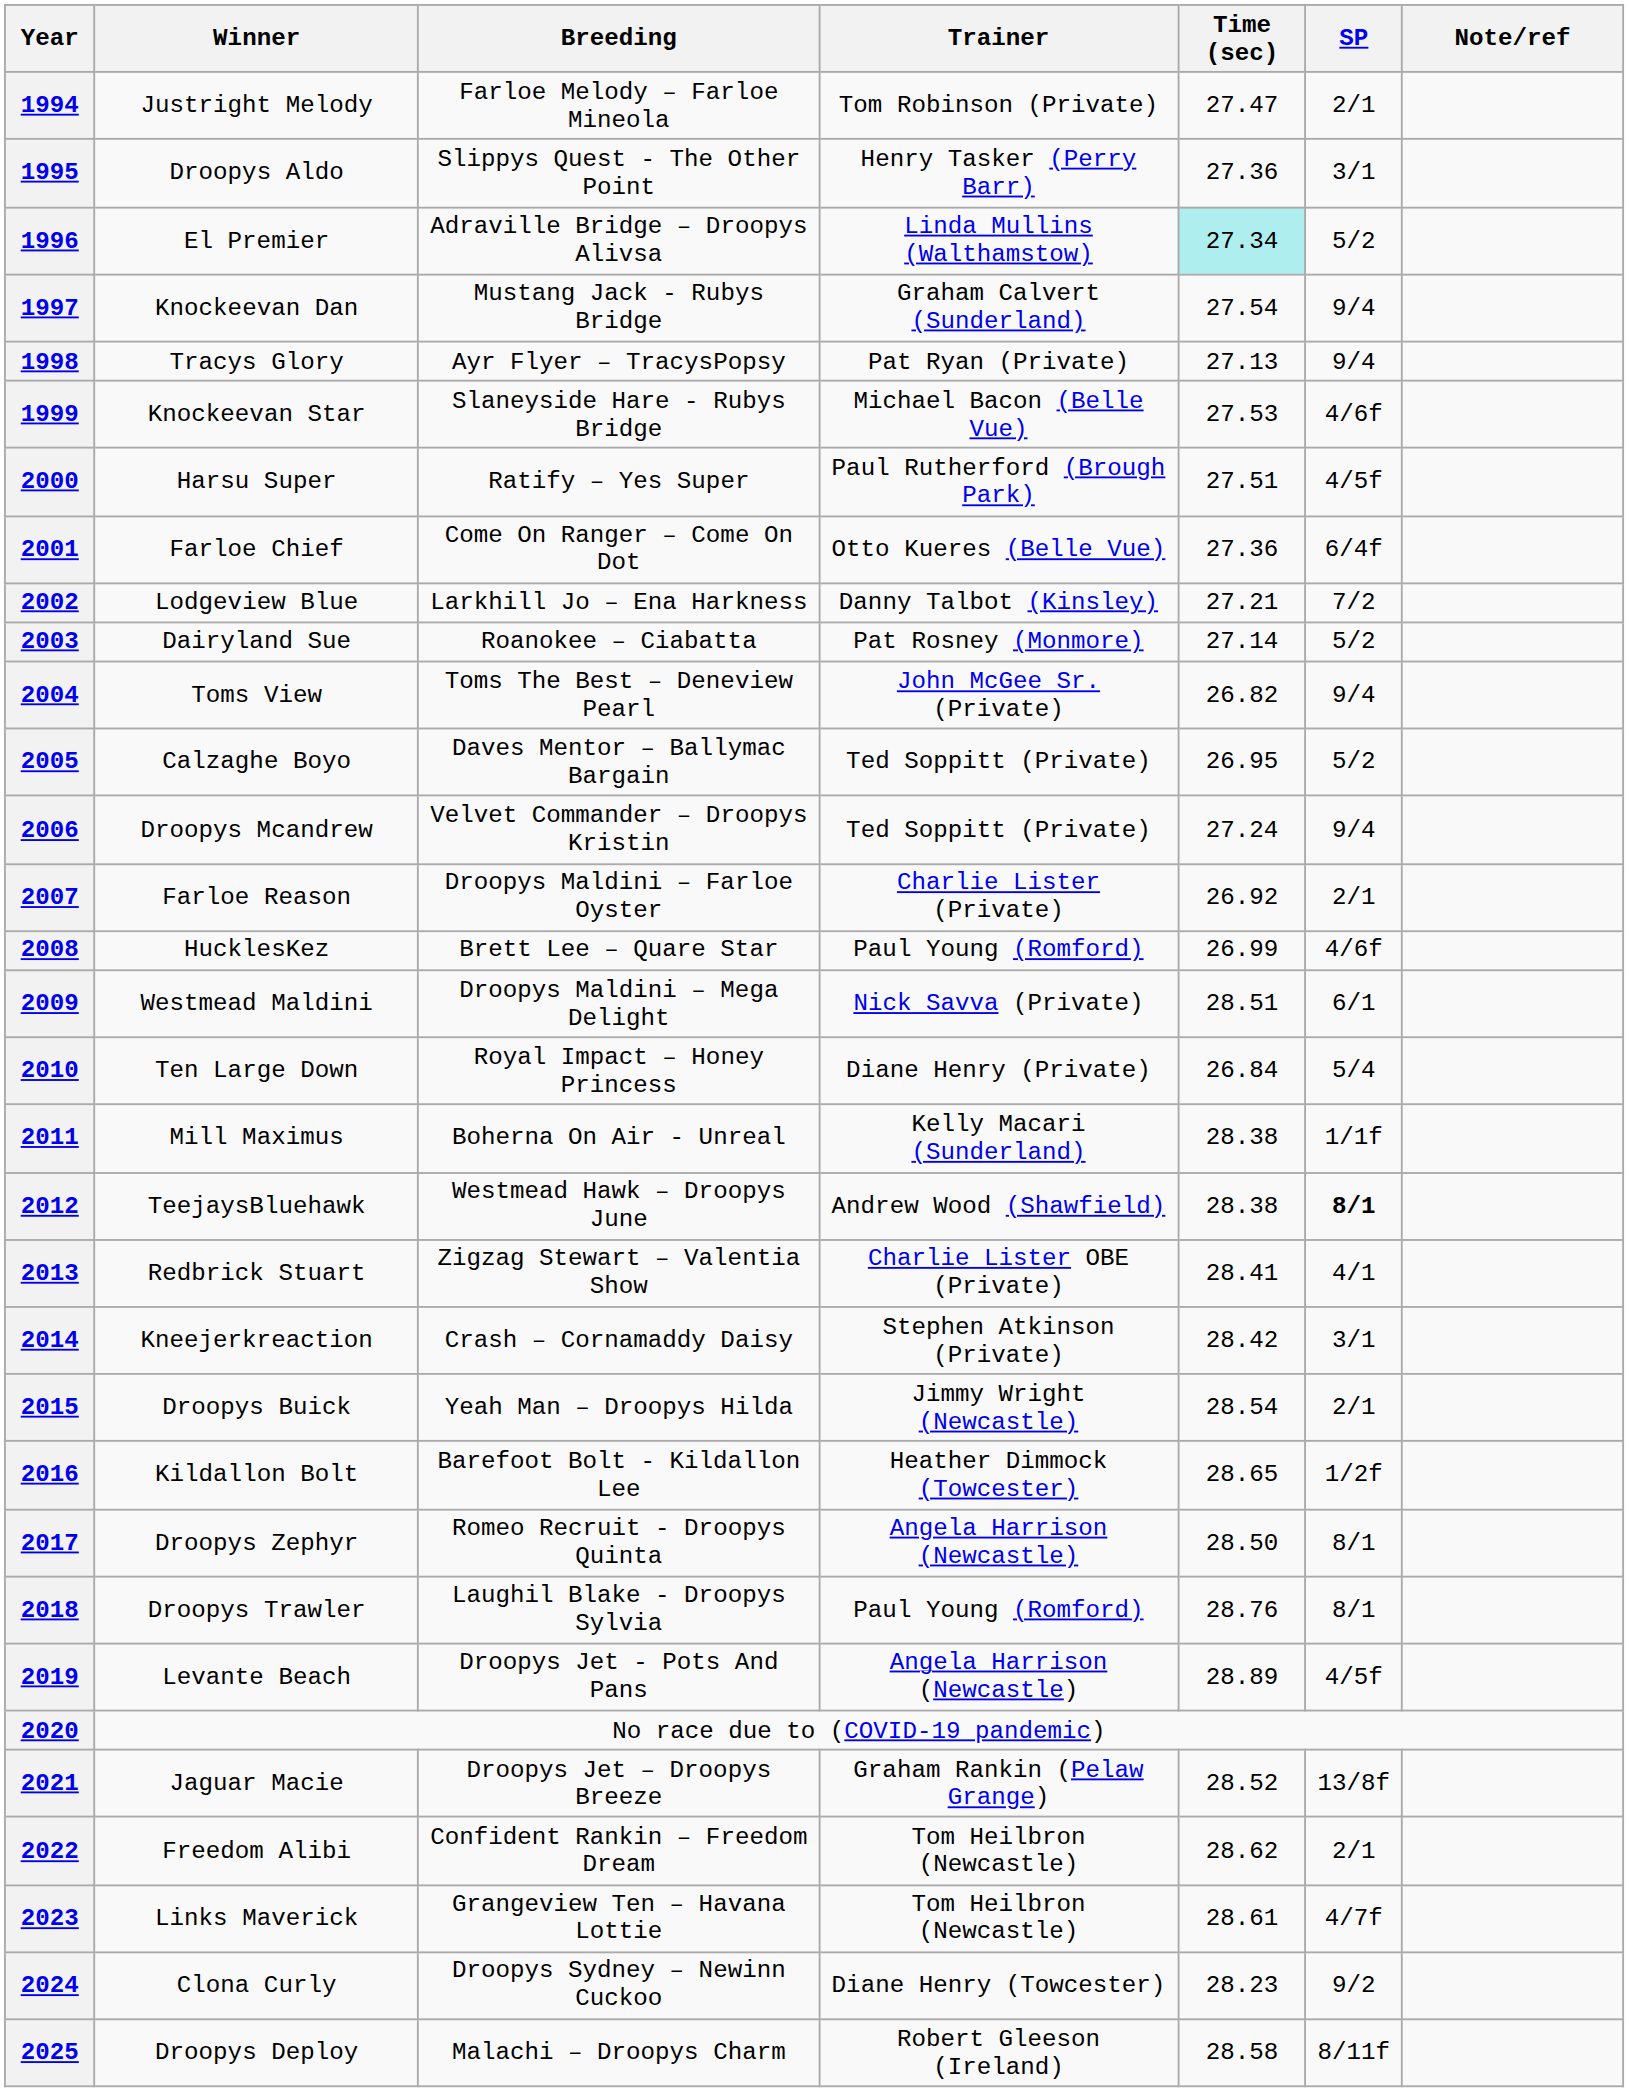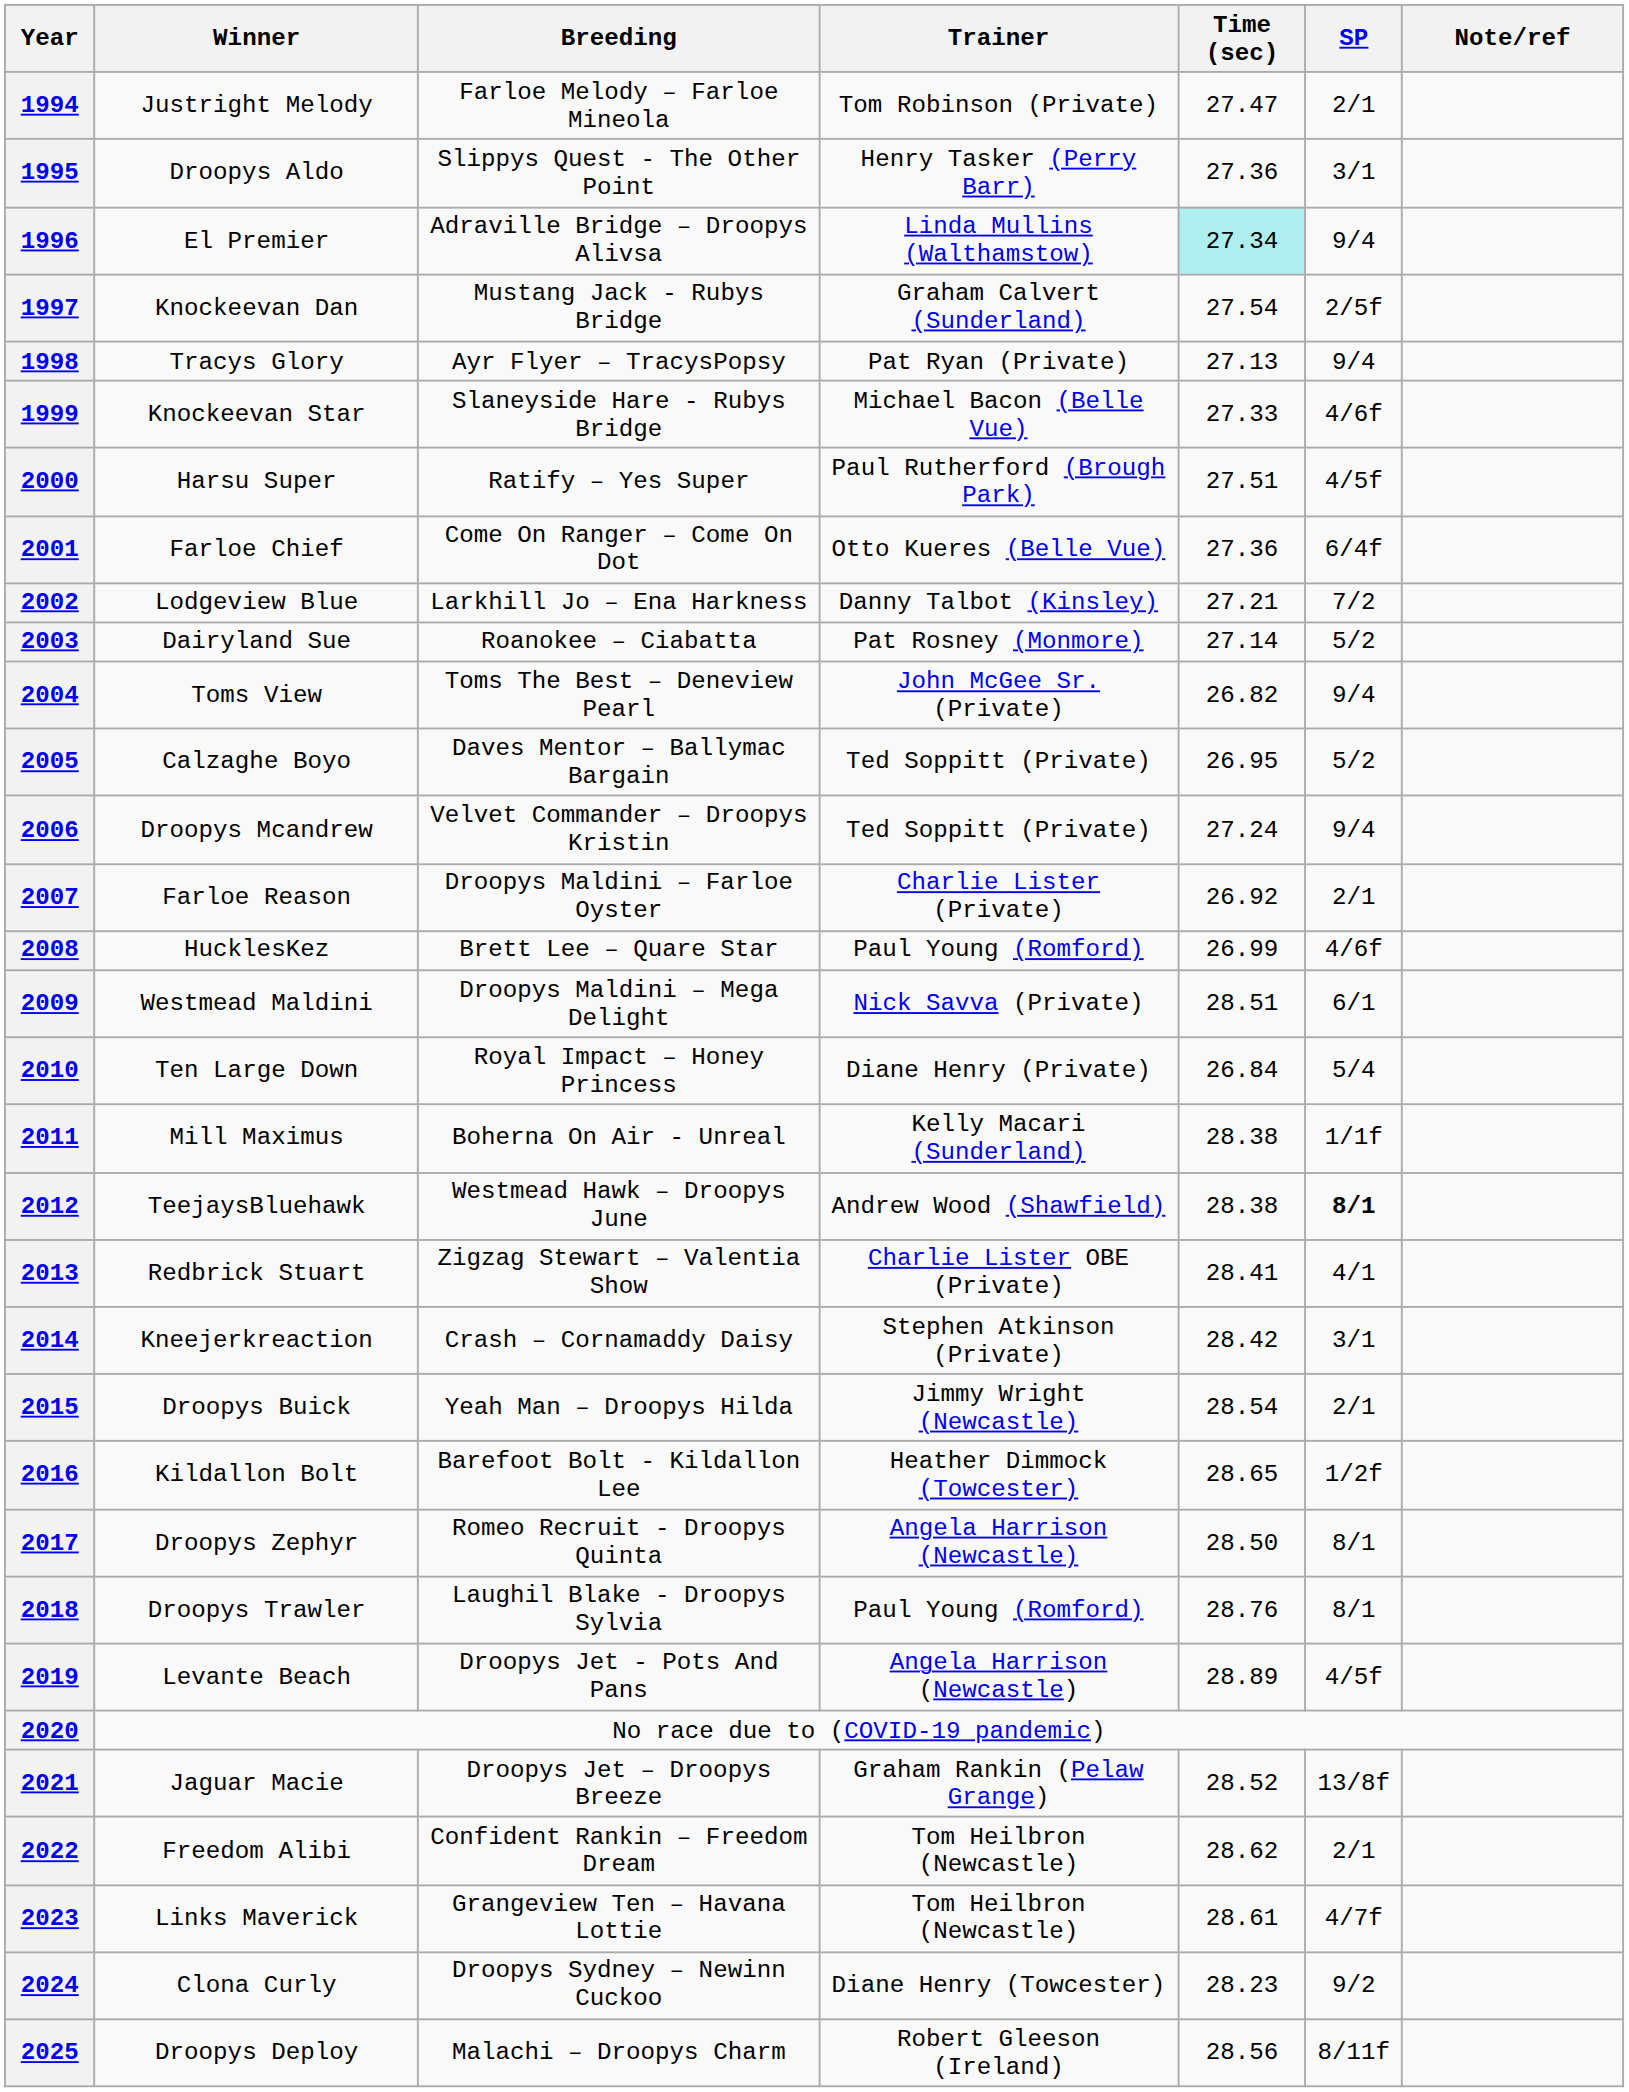 <table class="wikitable" style="text-align:center">
 <tr>
 <th width=50>Year</th>
 <th width=200>Winner</th>
 <th width=300>Breeding</th>
 <th width=250>Trainer</th>
 <th width=80>Time (sec)</th>
 <th width=50><a href='#'>SP</a></th>
 <th width=150>Note/ref</th>
 </tr>
 <tr>
 <th><a href='#'>1994</a></th>
 <td>Justright Melody</td>
 <td>Farloe Melody – Farloe Mineola</td>
 <td>Tom Robinson (Private)</td>
 <td>27.47</td>
 <td>2/1</td>
 <td></td>
 </tr>
 <tr>
 <th><a href='#'>1995</a></th>
 <td>Droopys Aldo</td>
 <td>Slippys Quest - The Other Point</td>
 <td>Henry Tasker <a href='#'>(Perry Barr)</a></td>
 <td>27.36</td>
 <td>3/1</td>
 <td></td>
 </tr>
 <tr>
 <th><a href='#'>1996</a></th>
 <td>El Premier</td>
 <td>Adraville Bridge – Droopys Alivsa</td>
 <td><a href='#'>Linda Mullins</a> <a href='#'>(Walthamstow)</a></td>
 <td style="background: paleturquoise;">27.34</td>
-<td>5/2</td>
+<td>9/4</td>
 <td></td>
 </tr>
 <tr>
 <th><a href='#'>1997</a></th>
 <td>Knockeevan Dan</td>
 <td>Mustang Jack - Rubys Bridge</td>
 <td>Graham Calvert <a href='#'>(Sunderland)</a></td>
 <td>27.54</td>
-<td>9/4</td>
+<td>2/5f</td>
 <td></td>
 </tr>
 <tr>
 <th><a href='#'>1998</a></th>
 <td>Tracys Glory</td>
 <td>Ayr Flyer – TracysPopsy</td>
 <td>Pat Ryan (Private)</td>
 <td>27.13</td>
 <td>9/4</td>
 <td></td>
 </tr>
 <tr>
 <th><a href='#'>1999</a></th>
 <td>Knockeevan Star</td>
 <td>Slaneyside Hare - Rubys Bridge</td>
 <td>Michael Bacon <a href='#'>(Belle Vue)</a></td>
-<td>27.53</td>
+<td>27.33</td>
 <td>4/6f</td>
 <td></td>
 </tr>
 <tr>
 <th><a href='#'>2000</a></th>
 <td>Harsu Super</td>
 <td>Ratify – Yes Super</td>
 <td>Paul Rutherford <a href='#'>(Brough Park)</a></td>
 <td>27.51</td>
 <td>4/5f</td>
 <td></td>
 </tr>
 <tr>
 <th><a href='#'>2001</a></th>
 <td>Farloe Chief</td>
 <td>Come On Ranger – Come On Dot</td>
 <td>Otto Kueres <a href='#'>(Belle Vue)</a></td>
 <td>27.36</td>
 <td>6/4f</td>
 <td></td>
 </tr>
 <tr>
 <th><a href='#'>2002</a></th>
 <td>Lodgeview Blue</td>
 <td>Larkhill Jo – Ena Harkness</td>
 <td>Danny Talbot <a href='#'>(Kinsley)</a></td>
 <td>27.21</td>
 <td>7/2</td>
 <td></td>
 </tr>
 <tr>
 <th><a href='#'>2003</a></th>
 <td>Dairyland Sue</td>
 <td>Roanokee – Ciabatta</td>
 <td>Pat Rosney <a href='#'>(Monmore)</a></td>
 <td>27.14</td>
 <td>5/2</td>
 <td></td>
 </tr>
 <tr>
 <th><a href='#'>2004</a></th>
 <td>Toms View</td>
 <td>Toms The Best – Deneview Pearl</td>
 <td><a href='#'>John McGee Sr.</a> (Private)</td>
 <td>26.82</td>
 <td>9/4</td>
 <td></td>
 </tr>
 <tr>
 <th><a href='#'>2005</a></th>
 <td>Calzaghe Boyo</td>
 <td>Daves Mentor – Ballymac Bargain</td>
 <td>Ted Soppitt (Private)</td>
 <td>26.95</td>
 <td>5/2</td>
 <td></td>
 </tr>
 <tr>
 <th><a href='#'>2006</a></th>
 <td>Droopys Mcandrew</td>
 <td>Velvet Commander – Droopys Kristin</td>
 <td>Ted Soppitt (Private)</td>
 <td>27.24</td>
 <td>9/4</td>
 <td></td>
 </tr>
 <tr>
 <th><a href='#'>2007</a></th>
 <td>Farloe Reason</td>
 <td>Droopys Maldini – Farloe Oyster</td>
 <td><a href='#'>Charlie Lister</a> (Private)</td>
 <td>26.92</td>
 <td>2/1</td>
 <td></td>
 </tr>
 <tr>
 <th><a href='#'>2008</a></th>
 <td>HucklesKez</td>
 <td>Brett Lee – Quare Star</td>
 <td>Paul Young <a href='#'>(Romford)</a></td>
 <td>26.99</td>
 <td>4/6f</td>
 <td></td>
 </tr>
 <tr>
 <th><a href='#'>2009</a></th>
 <td>Westmead Maldini</td>
 <td>Droopys Maldini – Mega Delight</td>
 <td><a href='#'>Nick Savva</a> (Private)</td>
 <td>28.51</td>
 <td>6/1</td>
 <td></td>
 </tr>
 <tr>
 <th><a href='#'>2010</a></th>
 <td>Ten Large Down</td>
 <td>Royal Impact – Honey Princess</td>
 <td>Diane Henry (Private)</td>
 <td>26.84</td>
 <td>5/4</td>
 <td></td>
 </tr>
 <tr>
 <th><a href='#'>2011</a></th>
 <td>Mill Maximus</td>
 <td>Boherna On Air - Unreal</td>
 <td>Kelly Macari <a href='#'>(Sunderland)</a></td>
 <td>28.38</td>
 <td>1/1f</td>
 <td></td>
 </tr>
 <tr>
 <th><a href='#'>2012</a></th>
 <td>TeejaysBluehawk</td>
 <td>Westmead Hawk – Droopys June</td>
 <td>Andrew Wood <a href='#'>(Shawfield)</a></td>
 <td>28.38</td>
 <td><strong>8/1</strong></td>
 <td></td>
 </tr>
 <tr>
 <th><a href='#'>2013</a></th>
 <td>Redbrick Stuart</td>
 <td>Zigzag Stewart – Valentia Show</td>
 <td><a href='#'>Charlie Lister</a> OBE (Private)</td>
 <td>28.41</td>
 <td>4/1</td>
 <td></td>
 </tr>
 <tr>
 <th><a href='#'>2014</a></th>
 <td>Kneejerkreaction</td>
 <td>Crash – Cornamaddy Daisy</td>
 <td>Stephen Atkinson (Private)</td>
 <td>28.42</td>
 <td>3/1</td>
 <td></td>
 </tr>
 <tr>
 <th><a href='#'>2015</a></th>
 <td>Droopys Buick </td>
 <td>Yeah Man – Droopys Hilda</td>
 <td>Jimmy Wright <a href='#'>(Newcastle)</a></td>
 <td>28.54</td>
 <td>2/1</td>
 <td></td>
 </tr>
 <tr>
 <th><a href='#'>2016</a></th>
 <td>Kildallon Bolt</td>
 <td>Barefoot Bolt - Kildallon Lee</td>
 <td>Heather Dimmock <a href='#'>(Towcester)</a></td>
 <td>28.65</td>
 <td>1/2f</td>
 <td></td>
 </tr>
 <tr>
 <th><a href='#'>2017</a></th>
 <td>Droopys Zephyr</td>
 <td>Romeo Recruit - Droopys Quinta</td>
 <td><a href='#'>Angela Harrison</a> <a href='#'>(Newcastle)</a></td>
 <td>28.50</td>
 <td>8/1</td>
 <td></td>
 </tr>
 <tr>
 <th><a href='#'>2018</a></th>
 <td>Droopys Trawler</td>
 <td>Laughil Blake - Droopys Sylvia</td>
 <td>Paul Young <a href='#'>(Romford)</a></td>
 <td>28.76</td>
 <td>8/1</td>
 <td></td>
 </tr>
 <tr>
 <th><a href='#'>2019</a></th>
 <td>Levante Beach</td>
 <td>Droopys Jet - Pots And Pans</td>
 <td><a href='#'>Angela Harrison</a> (<a href='#'>Newcastle</a>)</td>
 <td>28.89</td>
 <td>4/5f</td>
 <td></td>
 </tr>
 <tr>
 <th><a href='#'>2020</a></th>
 <td colspan=6>No race due to (<a href='#'>COVID-19 pandemic</a>)</td>
 </tr>
 <tr>
 <th><a href='#'>2021</a></th>
 <td>Jaguar Macie</td>
 <td>Droopys Jet – Droopys Breeze</td>
 <td>Graham Rankin (<a href='#'>Pelaw Grange</a>)</td>
 <td>28.52</td>
 <td>13/8f</td>
 <td></td>
 </tr>
 <tr>
 <th><a href='#'>2022</a></th>
 <td>Freedom Alibi</td>
 <td>Confident Rankin – Freedom Dream</td>
 <td>Tom Heilbron (Newcastle)</td>
 <td>28.62</td>
 <td>2/1</td>
 <td></td>
 </tr>
 <tr>
 <th><a href='#'>2023</a></th>
 <td>Links Maverick</td>
 <td>Grangeview Ten – Havana Lottie</td>
 <td>Tom Heilbron (Newcastle)</td>
 <td>28.61</td>
 <td>4/7f</td>
 <td></td>
 </tr>
 <tr>
 <th><a href='#'>2024</a></th>
 <td>Clona Curly</td>
 <td>Droopys Sydney – Newinn Cuckoo</td>
 <td>Diane Henry (Towcester)</td>
 <td>28.23</td>
 <td>9/2</td>
 <td></td>
 </tr>
 <tr>
 <th><a href='#'>2025</a></th>
 <td>Droopys Deploy</td>
 <td>Malachi – Droopys Charm</td>
 <td>Robert Gleeson (Ireland)</td>
-<td>28.58</td>
+<td>28.56</td>
 <td>8/11f</td>
 <td></td>
 </tr>
 </table>
